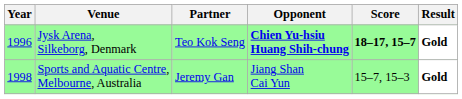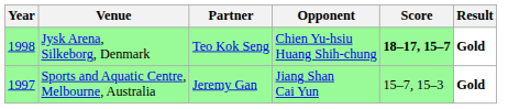 <table class="sortable wikitable" style="font-size: 90%;">
 <tr>
 <th>Year</th>
 <th>Venue</th>
 <th>Partner</th>
 <th>Opponent</th>
 <th>Score</th>
 <th>Result</th>
 </tr>
 <tr style="background:#98FB98">
-<td align="center"><a href='#'>1996</a></td>
+<td align="center"><a href='#'>1998</a></td>
 <td align="left"><a href='#'>Jysk Arena</a>,<br><a href='#'>Silkeborg</a>, Denmark</td>
 <td align="left"> <a href='#'>Teo Kok Seng</a></td>
-<td align="left"><strong> <a href='#'>Chien Yu-hsiu</a><br> <a href='#'>Huang Shih-chung</a></strong></td>
+<td align="left"> <a href='#'>Chien Yu-hsiu</a><br> <a href='#'>Huang Shih-chung</a></td>
 <td align="left"><strong>18–17, 15–7</strong></td>
 <td style="text-align:left; background:white"> <strong>Gold</strong></td>
 </tr>
 <tr style="background:#98FB98">
-<td align="center"><a href='#'>1998</a></td>
+<td align="center"><a href='#'>1997</a></td>
 <td align="left"><a href='#'>Sports and Aquatic Centre</a>,<br><a href='#'>Melbourne</a>, Australia</td>
 <td align="left"> <a href='#'>Jeremy Gan</a></td>
 <td align="left"> <a href='#'>Jiang Shan</a><br> <a href='#'>Cai Yun</a></td>
 <td align="left">15–7, 15–3</td>
 <td style="text-align:left; background:white"> <strong>Gold</strong></td>
 </tr>
 </table>
